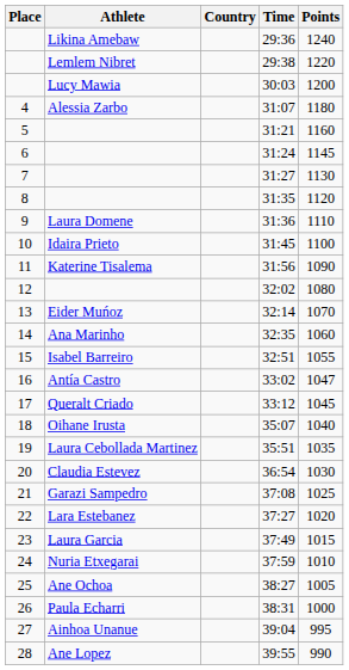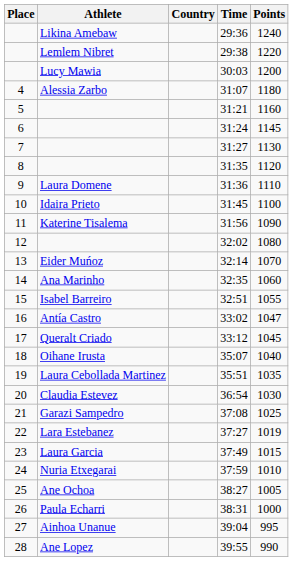 <table class="wikitable">
 <tr>
 <th>Place</th>
 <th>Athlete</th>
 <th>Country</th>
 <th>Time</th>
 <th>Points</th>
 </tr>
 <tr>
 <td align=center></td>
 <td><a href='#'>Likina Amebaw</a></td>
 <td></td>
 <td>29:36</td>
 <td align=center>1240</td>
 </tr>
 <tr>
 <td align=center></td>
 <td><a href='#'>Lemlem Nibret</a></td>
 <td></td>
 <td>29:38</td>
 <td align=center>1220</td>
 </tr>
 <tr>
 <td align=center></td>
 <td><a href='#'>Lucy Mawia</a></td>
 <td></td>
 <td>30:03</td>
 <td align=center>1200</td>
 </tr>
 <tr>
 <td align=center>4</td>
 <td><a href='#'>Alessia Zarbo</a></td>
 <td></td>
 <td>31:07</td>
 <td align=center>1180</td>
 </tr>
 <tr>
 <td align=center>5</td>
 <td></td>
 <td></td>
 <td>31:21</td>
 <td align=center>1160</td>
 </tr>
 <tr>
 <td align=center>6</td>
 <td></td>
 <td></td>
 <td>31:24</td>
 <td align=center>1145</td>
 </tr>
 <tr>
 <td align=center>7</td>
 <td></td>
 <td></td>
 <td>31:27</td>
 <td align=center>1130</td>
 </tr>
 <tr>
 <td align=center>8</td>
 <td></td>
 <td></td>
 <td>31:35</td>
 <td align=center>1120</td>
 </tr>
 <tr>
 <td align=center>9</td>
 <td><a href='#'>Laura Domene</a></td>
 <td></td>
 <td>31:36</td>
 <td align=center>1110</td>
 </tr>
 <tr>
 <td align=center>10</td>
 <td><a href='#'>Idaira Prieto</a></td>
 <td></td>
 <td>31:45</td>
 <td align=center>1100</td>
 </tr>
 <tr>
 <td align=center>11</td>
 <td><a href='#'>Katerine Tisalema</a></td>
 <td></td>
 <td>31:56</td>
 <td align=center>1090</td>
 </tr>
 <tr>
 <td align=center>12</td>
 <td></td>
 <td></td>
 <td>32:02</td>
 <td align=center>1080</td>
 </tr>
 <tr>
 <td align=center>13</td>
 <td><a href='#'>Eider Muńoz</a></td>
 <td></td>
 <td>32:14</td>
 <td align=center>1070</td>
 </tr>
 <tr>
 <td align=center>14</td>
 <td><a href='#'>Ana Marinho</a></td>
 <td></td>
 <td>32:35</td>
 <td align=center>1060</td>
 </tr>
 <tr>
 <td align=center>15</td>
 <td><a href='#'>Isabel Barreiro</a></td>
 <td></td>
 <td>32:51</td>
 <td align=center>1055</td>
 </tr>
 <tr>
 <td align=center>16</td>
 <td><a href='#'>Antía Castro</a></td>
 <td></td>
 <td>33:02</td>
 <td align=center>1047</td>
 </tr>
 <tr>
 <td align=center>17</td>
 <td><a href='#'>Queralt Criado</a></td>
 <td></td>
 <td>33:12</td>
 <td align=center>1045</td>
 </tr>
 <tr>
 <td align=center>18</td>
 <td><a href='#'>Oihane Irusta</a></td>
 <td></td>
 <td>35:07</td>
 <td align=center>1040</td>
 </tr>
 <tr>
 <td align=center>19</td>
 <td><a href='#'>Laura Cebollada Martinez</a></td>
 <td></td>
 <td>35:51</td>
 <td align=center>1035</td>
 </tr>
 <tr>
 <td align=center>20</td>
 <td><a href='#'>Claudia Estevez</a></td>
 <td></td>
 <td>36:54</td>
 <td align=center>1030</td>
 </tr>
 <tr>
 <td align=center>21</td>
 <td><a href='#'>Garazi Sampedro</a></td>
 <td></td>
 <td>37:08</td>
 <td align=center>1025</td>
 </tr>
 <tr>
 <td align=center>22</td>
 <td><a href='#'>Lara Estebanez</a></td>
 <td></td>
 <td>37:27</td>
-<td align=center>1020</td>
+<td align=center>1019</td>
 </tr>
 <tr>
 <td align=center>23</td>
 <td><a href='#'>Laura Garcia</a></td>
 <td></td>
 <td>37:49</td>
 <td align=center>1015</td>
 </tr>
 <tr>
 <td align=center>24</td>
 <td><a href='#'>Nuria Etxegarai</a></td>
 <td></td>
 <td>37:59</td>
 <td align=center>1010</td>
 </tr>
 <tr>
 <td align=center>25</td>
 <td><a href='#'>Ane Ochoa</a></td>
 <td></td>
 <td>38:27</td>
 <td align=center>1005</td>
 </tr>
 <tr>
 <td align=center>26</td>
 <td><a href='#'>Paula Echarri</a></td>
 <td></td>
 <td>38:31</td>
 <td align=center>1000</td>
 </tr>
 <tr>
 <td align=center>27</td>
 <td><a href='#'>Ainhoa  Unanue</a></td>
 <td></td>
 <td>39:04</td>
 <td align=center>995</td>
 </tr>
 <tr>
 <td align=center>28</td>
 <td><a href='#'>Ane Lopez</a></td>
 <td></td>
 <td>39:55</td>
 <td align=center>990</td>
 </tr>
 </table>
